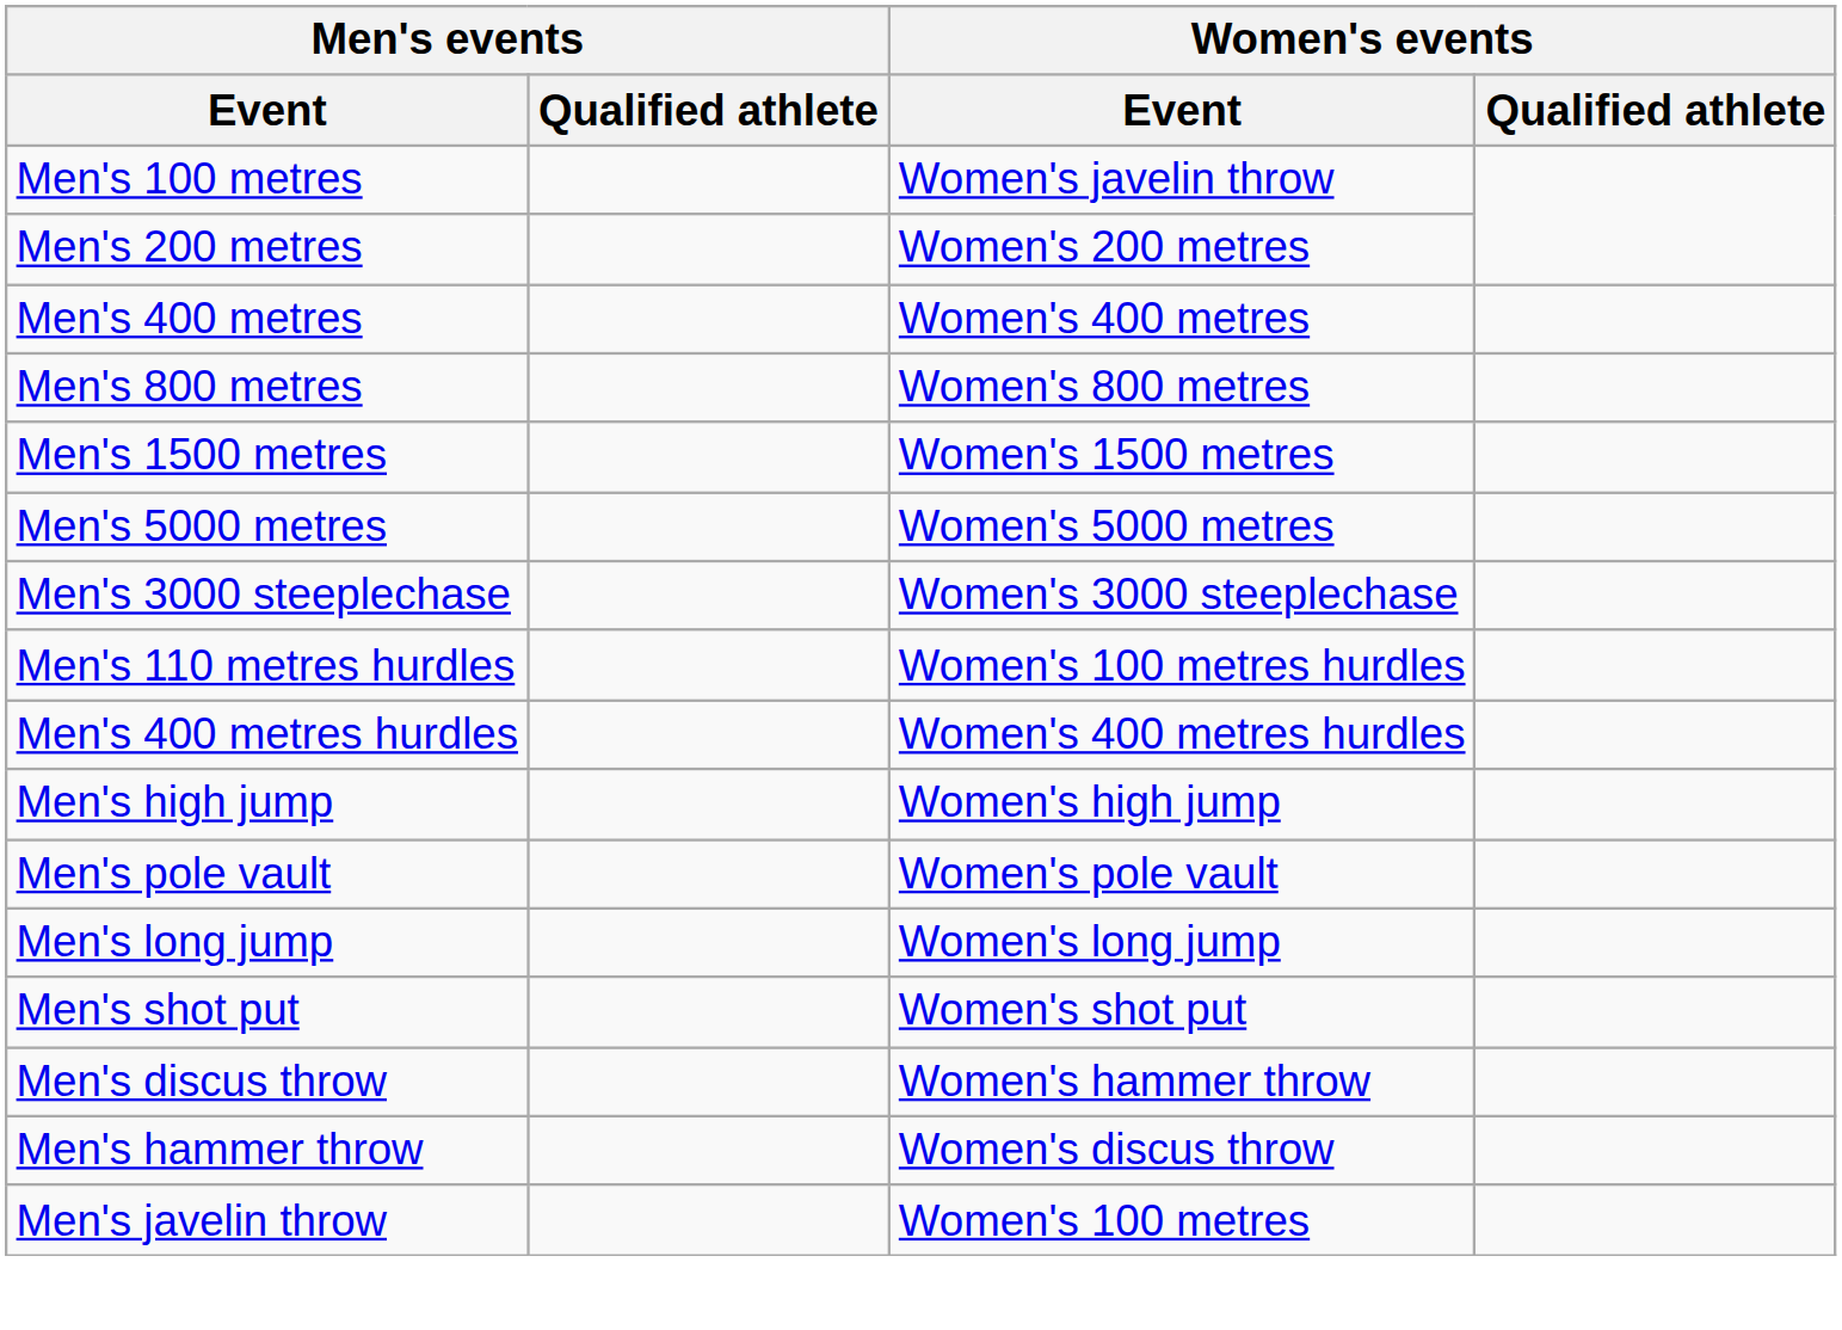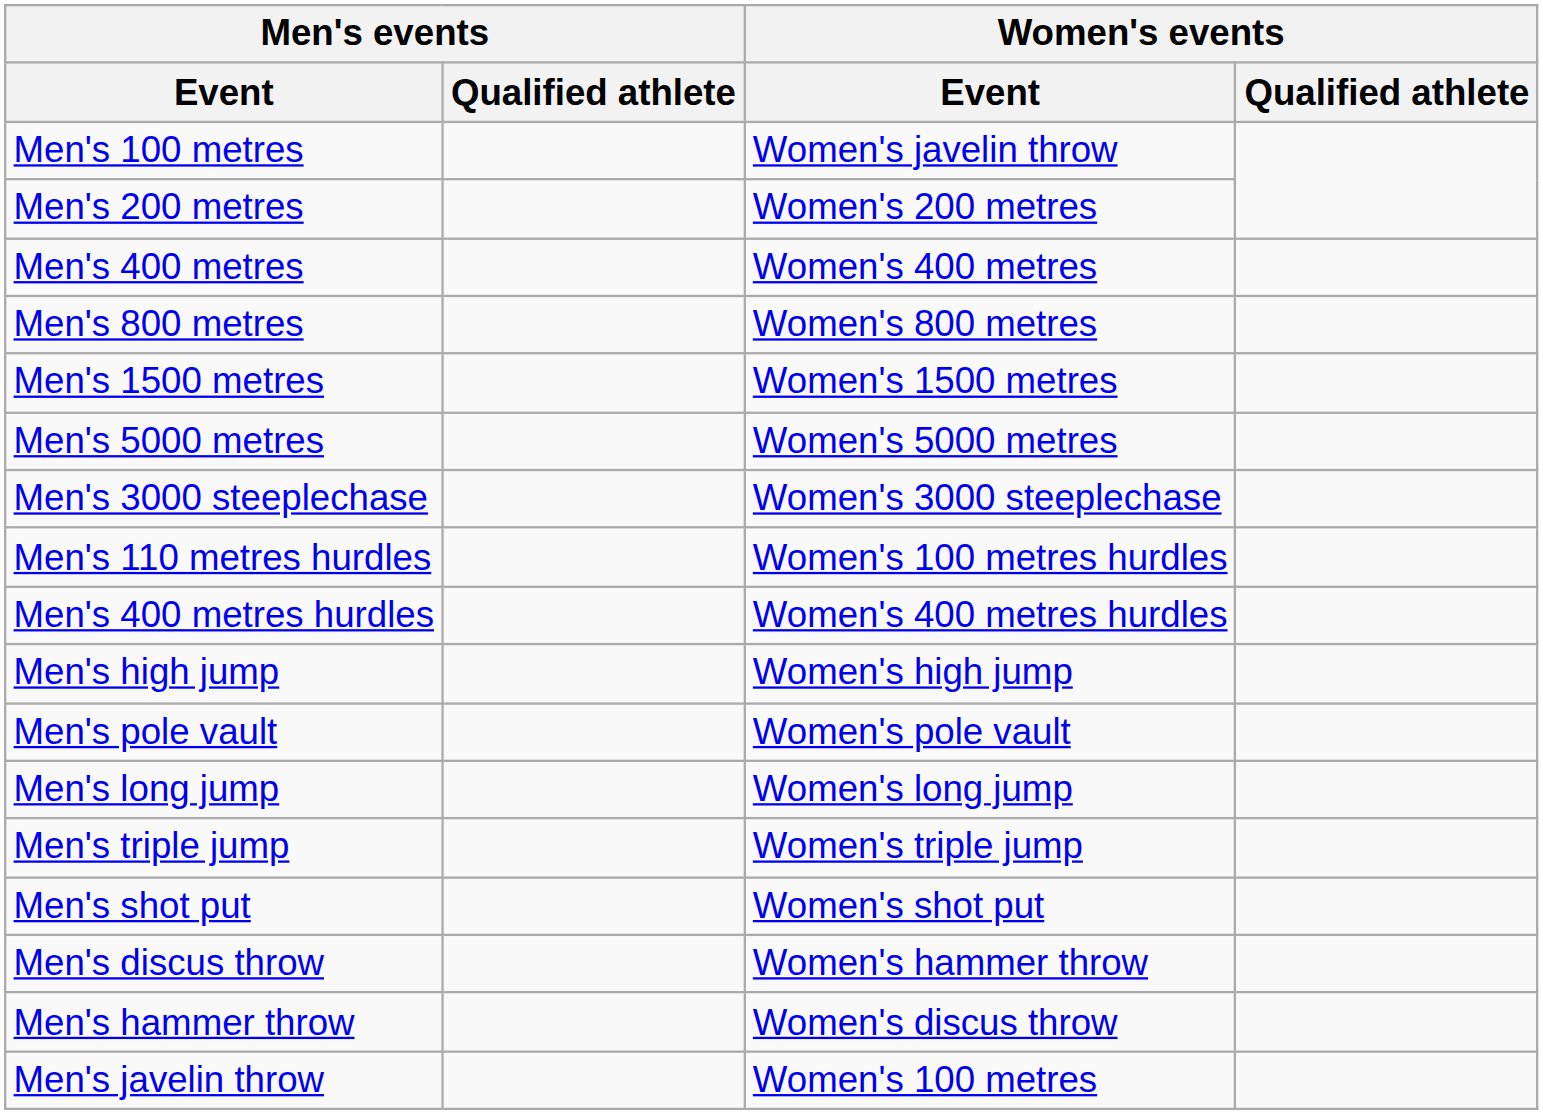 <table class="wikitable">
 <tr>
 <th colspan="2">Men's events</th>
 <th colspan="2">Women's events</th>
 </tr>
 <tr>
 <th>Event</th>
 <th>Qualified athlete</th>
 <th>Event</th>
 <th>Qualified athlete</th>
 </tr>
 <tr>
 <td><a href='#'>Men's 100 metres</a></td>
 <td></td>
 <td><a href='#'>Women's javelin throw</a></td>
 <td rowspan="2"></td>
 </tr>
 <tr>
 <td><a href='#'>Men's 200 metres</a></td>
 <td></td>
 <td><a href='#'>Women's 200 metres</a></td>
 </tr>
 <tr>
 <td><a href='#'>Men's 400 metres</a></td>
 <td></td>
 <td><a href='#'>Women's 400 metres</a></td>
 <td></td>
 </tr>
 <tr>
 <td><a href='#'>Men's 800 metres</a></td>
 <td></td>
 <td><a href='#'>Women's 800 metres</a></td>
 <td></td>
 </tr>
 <tr>
 <td><a href='#'>Men's 1500 metres</a></td>
 <td></td>
 <td><a href='#'>Women's 1500 metres</a></td>
 <td></td>
 </tr>
 <tr>
 <td><a href='#'>Men's 5000 metres</a></td>
 <td></td>
 <td><a href='#'>Women's 5000 metres</a></td>
 <td></td>
 </tr>
 <tr>
 <td><a href='#'>Men's 3000 steeplechase</a></td>
 <td></td>
 <td><a href='#'>Women's 3000 steeplechase</a></td>
 <td></td>
 </tr>
 <tr>
 <td><a href='#'>Men's 110 metres hurdles</a></td>
 <td></td>
 <td><a href='#'>Women's 100 metres hurdles</a></td>
 <td></td>
 </tr>
 <tr>
 <td><a href='#'>Men's 400 metres hurdles</a></td>
 <td></td>
 <td><a href='#'>Women's 400 metres hurdles</a></td>
 <td></td>
 </tr>
 <tr>
 <td><a href='#'>Men's high jump</a></td>
 <td></td>
 <td><a href='#'>Women's high jump</a></td>
 <td></td>
 </tr>
 <tr>
 <td><a href='#'>Men's pole vault</a></td>
 <td></td>
 <td><a href='#'>Women's pole vault</a></td>
 <td></td>
 </tr>
 <tr>
 <td><a href='#'>Men's long jump</a></td>
 <td></td>
 <td><a href='#'>Women's long jump</a></td>
 <td></td>
 </tr>
 <tr>
+<td><a href='#'>Men's triple jump</a></td>
+<td></td>
+<td><a href='#'>Women's triple jump</a></td>
+<td></td>
+</tr>
+<tr>
 <td><a href='#'>Men's shot put</a></td>
 <td></td>
 <td><a href='#'>Women's shot put</a></td>
 <td></td>
 </tr>
 <tr>
 <td><a href='#'>Men's discus throw</a></td>
 <td></td>
 <td><a href='#'>Women's hammer throw</a></td>
 <td></td>
 </tr>
 <tr>
 <td><a href='#'>Men's hammer throw</a></td>
 <td></td>
 <td><a href='#'>Women's discus throw</a></td>
 <td></td>
 </tr>
 <tr>
 <td><a href='#'>Men's javelin throw</a></td>
 <td></td>
 <td><a href='#'>Women's 100 metres</a></td>
 <td></td>
 </tr>
 </table>
